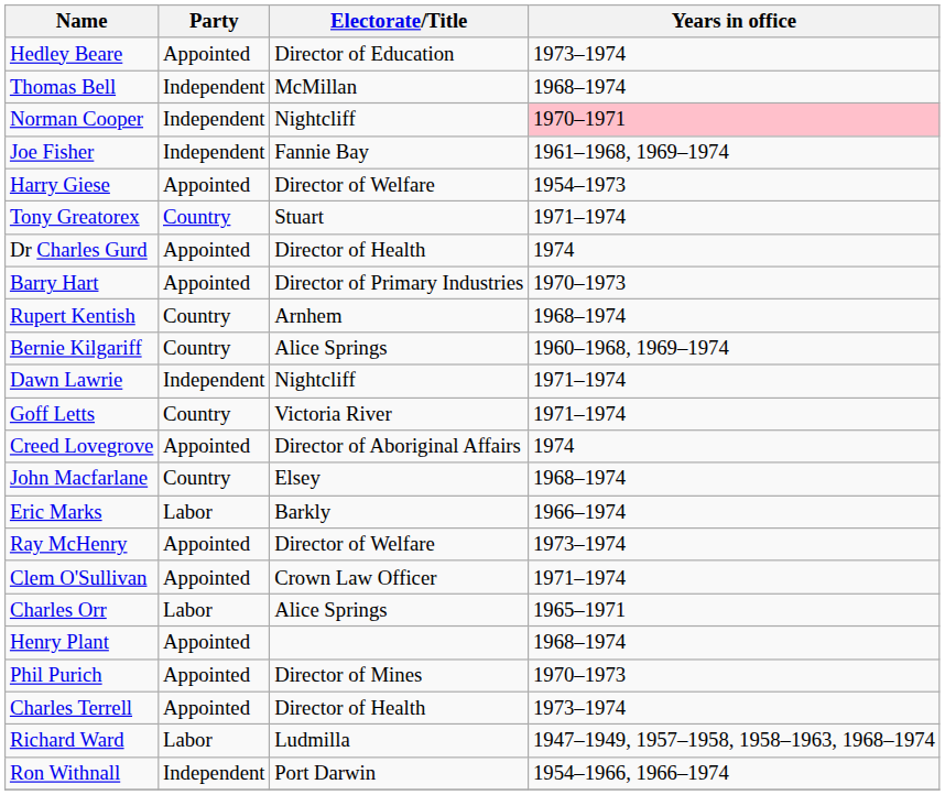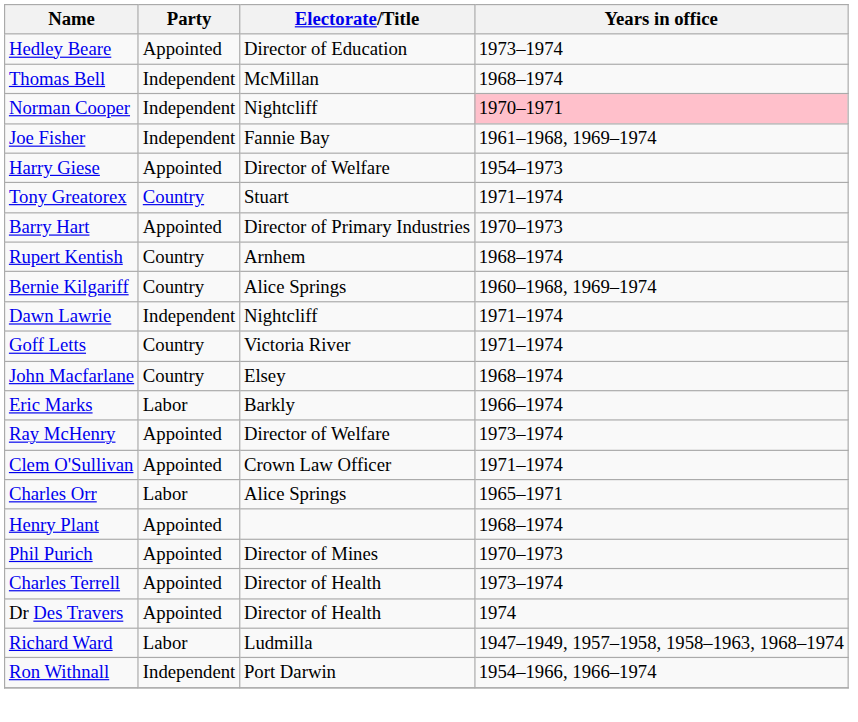 <table class="wikitable sortable">
 <tr>
 <th>Name</th>
 <th>Party</th>
 <th><a href='#'>Electorate</a>/Title</th>
 <th>Years in office</th>
 </tr>
 <tr>
 <td><a href='#'>Hedley Beare</a></td>
 <td>Appointed</td>
 <td>Director of Education</td>
 <td>1973–1974</td>
 </tr>
 <tr>
 <td><a href='#'>Thomas Bell</a></td>
 <td>Independent</td>
 <td>McMillan</td>
 <td>1968–1974</td>
 </tr>
 <tr>
 <td><a href='#'>Norman Cooper</a></td>
 <td>Independent</td>
 <td>Nightcliff</td>
 <td style="background: pink;">1970–1971</td>
 </tr>
 <tr>
 <td><a href='#'>Joe Fisher</a></td>
 <td>Independent</td>
 <td>Fannie Bay</td>
 <td>1961–1968, 1969–1974</td>
 </tr>
 <tr>
 <td><a href='#'>Harry Giese</a></td>
 <td>Appointed</td>
 <td>Director of Welfare</td>
 <td>1954–1973</td>
 </tr>
 <tr>
 <td><a href='#'>Tony Greatorex</a></td>
 <td><a href='#'>Country</a></td>
 <td>Stuart</td>
 <td>1971–1974</td>
 </tr>
 <tr>
-<td>Dr <a href='#'>Charles Gurd</a></td>
-<td>Appointed</td>
-<td>Director of Health</td>
-<td>1974</td>
-</tr>
-<tr>
 <td><a href='#'>Barry Hart</a></td>
 <td>Appointed</td>
 <td>Director of Primary Industries</td>
 <td>1970–1973</td>
 </tr>
 <tr>
 <td><a href='#'>Rupert Kentish</a></td>
 <td>Country</td>
 <td>Arnhem</td>
 <td>1968–1974</td>
 </tr>
 <tr>
 <td><a href='#'>Bernie Kilgariff</a></td>
 <td>Country</td>
 <td>Alice Springs</td>
 <td>1960–1968, 1969–1974</td>
 </tr>
 <tr>
 <td><a href='#'>Dawn Lawrie</a></td>
 <td>Independent</td>
 <td>Nightcliff</td>
 <td>1971–1974</td>
 </tr>
 <tr>
 <td><a href='#'>Goff Letts</a></td>
 <td>Country</td>
 <td>Victoria River</td>
 <td>1971–1974</td>
-</tr>
-<tr>
-<td><a href='#'>Creed Lovegrove</a></td>
-<td>Appointed</td>
-<td>Director of Aboriginal Affairs</td>
-<td>1974</td>
 </tr>
 <tr>
 <td><a href='#'>John Macfarlane</a></td>
 <td>Country</td>
 <td>Elsey</td>
 <td>1968–1974</td>
 </tr>
 <tr>
 <td><a href='#'>Eric Marks</a></td>
 <td>Labor</td>
 <td>Barkly</td>
 <td>1966–1974</td>
 </tr>
 <tr>
 <td><a href='#'>Ray McHenry</a></td>
 <td>Appointed</td>
 <td>Director of Welfare</td>
 <td>1973–1974</td>
 </tr>
 <tr>
 <td><a href='#'>Clem O'Sullivan</a></td>
 <td>Appointed</td>
 <td>Crown Law Officer</td>
 <td>1971–1974</td>
 </tr>
 <tr>
 <td><a href='#'>Charles Orr</a></td>
 <td>Labor</td>
 <td>Alice Springs</td>
 <td>1965–1971</td>
 </tr>
 <tr>
 <td><a href='#'>Henry Plant</a></td>
 <td>Appointed</td>
 <td></td>
 <td>1968–1974</td>
 </tr>
 <tr>
 <td><a href='#'>Phil Purich</a></td>
 <td>Appointed</td>
 <td>Director of Mines</td>
 <td>1970–1973</td>
 </tr>
 <tr>
 <td><a href='#'>Charles Terrell</a></td>
 <td>Appointed</td>
 <td>Director of Health</td>
 <td>1973–1974</td>
 </tr>
 <tr>
+<td>Dr <a href='#'>Des Travers</a></td>
+<td>Appointed</td>
+<td>Director of Health</td>
+<td>1974</td>
+</tr>
+<tr>
 <td><a href='#'>Richard Ward</a></td>
 <td>Labor</td>
 <td>Ludmilla</td>
 <td>1947–1949, 1957–1958, 1958–1963, 1968–1974</td>
 </tr>
 <tr>
 <td><a href='#'>Ron Withnall</a></td>
 <td>Independent</td>
 <td>Port Darwin</td>
 <td>1954–1966, 1966–1974</td>
 </tr>
 <tr>
 </tr>
 </table>
